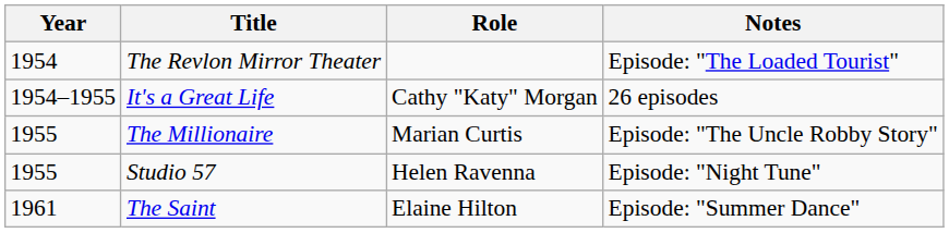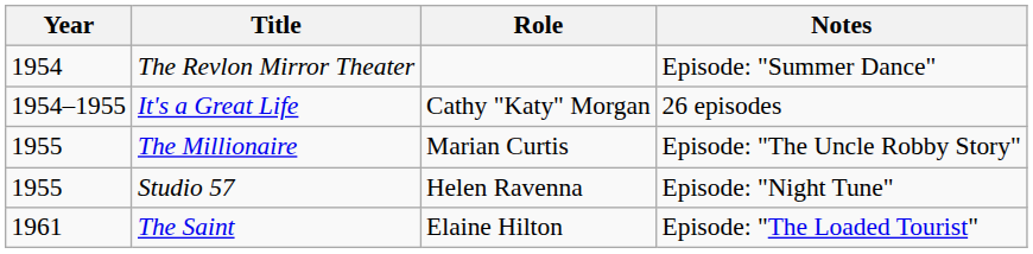 <table class="wikitable sortable">
 <tr>
 <th>Year</th>
 <th>Title</th>
 <th>Role</th>
 <th class="unsortable">Notes</th>
 </tr>
 <tr>
 <td>1954</td>
 <td><em>The Revlon Mirror Theater</em></td>
 <td></td>
-<td>Episode: "<a href='#'>The Loaded Tourist</a>"</td>
+<td>Episode: "Summer Dance"</td>
 </tr>
 <tr>
 <td>1954–1955</td>
 <td><em><a href='#'>It's a Great Life</a></em></td>
 <td>Cathy "Katy" Morgan</td>
 <td>26 episodes</td>
 </tr>
 <tr>
 <td>1955</td>
 <td><em><a href='#'>The Millionaire</a></em></td>
 <td>Marian Curtis</td>
 <td>Episode: "The Uncle Robby Story"</td>
 </tr>
 <tr>
 <td>1955</td>
 <td><em>Studio 57</em></td>
 <td>Helen Ravenna</td>
 <td>Episode: "Night Tune"</td>
 </tr>
 <tr>
 <td>1961</td>
 <td><em><a href='#'>The Saint</a></em></td>
 <td>Elaine Hilton</td>
-<td>Episode: "Summer Dance"</td>
+<td>Episode: "<a href='#'>The Loaded Tourist</a>"</td>
 </tr>
 </table>
